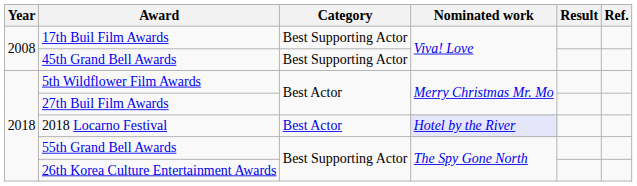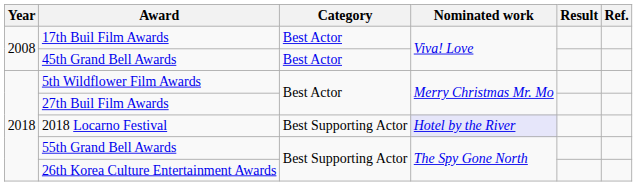 <table class="wikitable sortable">
 <tr>
 <th>Year</th>
 <th>Award</th>
 <th>Category</th>
 <th>Nominated work</th>
 <th>Result</th>
 <th>Ref.</th>
 </tr>
 <tr>
 <td rowspan=2>2008</td>
 <td><a href='#'>17th Buil Film Awards</a></td>
-<td>Best Supporting Actor</td>
+<td><a href='#'>Best Actor</a></td>
 <td rowspan=2><em><a href='#'>Viva! Love</a></em></td>
 <td></td>
 <td></td>
 </tr>
 <tr>
 <td><a href='#'>45th Grand Bell Awards</a></td>
-<td>Best Supporting Actor</td>
+<td><a href='#'>Best Actor</a></td>
 <td></td>
 <td></td>
 </tr>
 <tr>
 <td rowspan=5>2018</td>
 <td><a href='#'>5th Wildflower Film Awards</a></td>
 <td rowspan=2>Best Actor</td>
 <td rowspan=2><em><a href='#'>Merry Christmas Mr. Mo</a></em></td>
 <td></td>
 <td></td>
 </tr>
 <tr>
 <td><a href='#'>27th Buil Film Awards</a></td>
 <td></td>
 <td></td>
 </tr>
 <tr>
 <td>2018 <a href='#'>Locarno Festival</a></td>
-<td><a href='#'>Best Actor</a></td>
+<td>Best Supporting Actor</td>
 <td style="background: lavender;"><em><a href='#'>Hotel by the River</a></em></td>
 <td></td>
 <td></td>
 </tr>
 <tr>
 <td><a href='#'>55th Grand Bell Awards</a></td>
 <td rowspan=2>Best Supporting Actor</td>
 <td rowspan=2><em><a href='#'>The Spy Gone North</a></em></td>
 <td></td>
 <td></td>
 </tr>
 <tr>
 <td><a href='#'>26th Korea Culture Entertainment Awards</a></td>
 <td></td>
 <td></td>
 </tr>
 </table>
